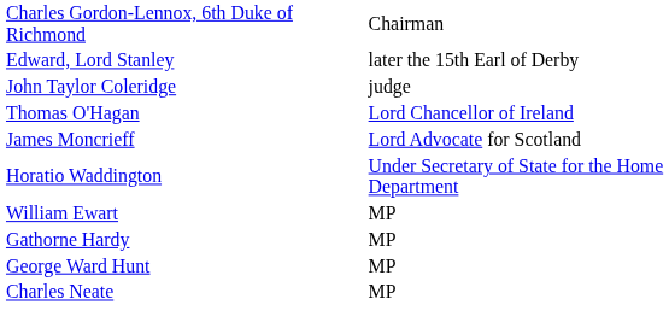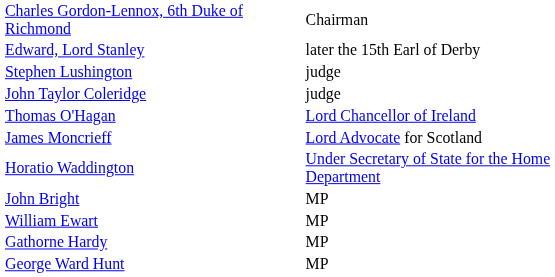 <table>
 <tr>
 <td><a href='#'>Charles Gordon-Lennox, 6th Duke of Richmond</a></td>
 <td>Chairman</td>
 </tr>
 <tr>
 <td><a href='#'>Edward, Lord Stanley</a></td>
 <td>later the 15th Earl of Derby</td>
+</tr>
+<tr>
+<td><a href='#'>Stephen Lushington</a></td>
+<td>judge</td>
 </tr>
 <tr>
 <td><a href='#'>John Taylor Coleridge</a></td>
 <td>judge</td>
 </tr>
 <tr>
 <td><a href='#'>Thomas O'Hagan</a></td>
 <td><a href='#'>Lord Chancellor of Ireland</a></td>
 </tr>
 <tr>
 <td><a href='#'>James Moncrieff</a></td>
 <td><a href='#'>Lord Advocate</a> for Scotland</td>
 </tr>
 <tr>
 <td><a href='#'>Horatio Waddington</a></td>
 <td><a href='#'>Under Secretary of State for the Home Department</a></td>
 </tr>
 <tr>
+<td><a href='#'>John Bright</a></td>
+<td>MP</td>
+</tr>
+<tr>
 <td><a href='#'>William Ewart</a></td>
 <td>MP</td>
 </tr>
 <tr>
 <td><a href='#'>Gathorne Hardy</a></td>
 <td>MP</td>
 </tr>
 <tr>
 <td><a href='#'>George Ward Hunt</a></td>
 <td>MP</td>
 </tr>
-<tr>
-<td><a href='#'>Charles Neate</a></td>
-<td>MP</td>
-</tr>
 </table>
